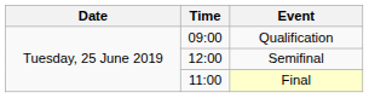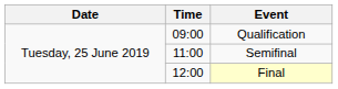 <table class = "wikitable" style="text-align:center;">
 <tr>
 <th width=200>Date</th>
 <th width=50>Time</th>
 <th width=150>Event</th>
 </tr>
 <tr>
 <td rowspan=3>Tuesday, 25 June 2019</td>
 <td>09:00</td>
 <td>Qualification</td>
 </tr>
 <tr>
-<td>12:00</td>
+<td>11:00</td>
 <td>Semifinal</td>
 </tr>
 <tr>
-<td>11:00</td>
+<td>12:00</td>
 <td bgcolor=ffffcc>Final</td>
 </tr>
 </table>
